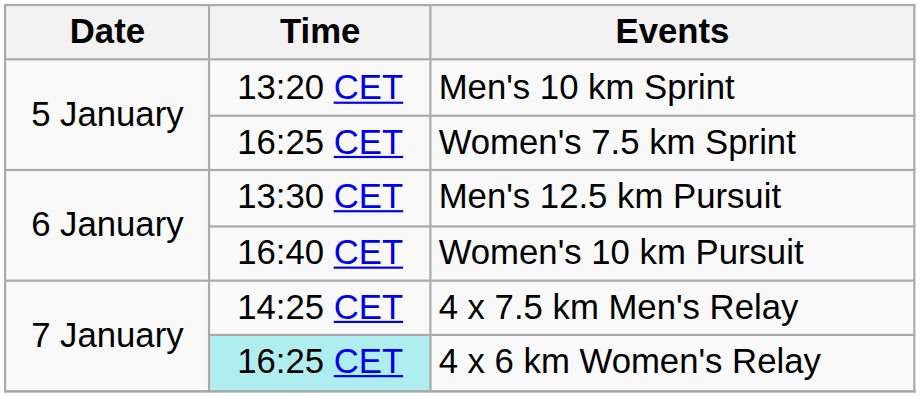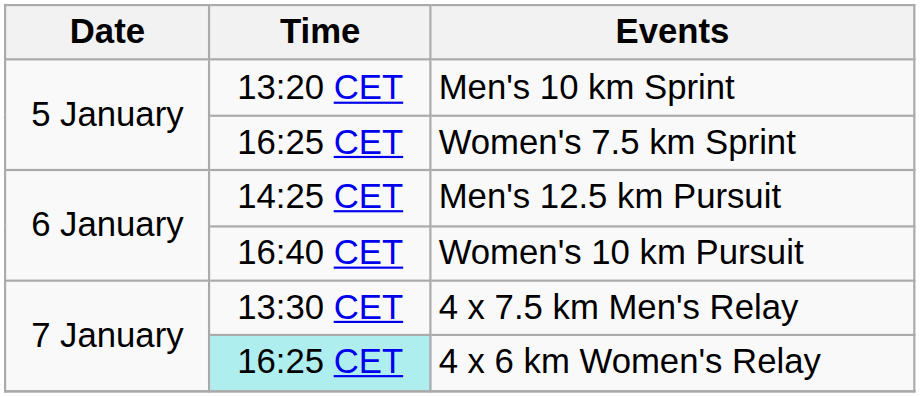 <table class="wikitable" style="text-align: center" width="420">
 <tr>
 <th>Date</th>
 <th>Time</th>
 <th>Events</th>
 </tr>
 <tr>
 <td rowspan=2>5 January</td>
 <td>13:20 <a href='#'>CET</a></td>
 <td style="text-align: left">Men's 10 km Sprint</td>
 </tr>
 <tr>
 <td>16:25 <a href='#'>CET</a></td>
 <td style="text-align: left">Women's 7.5 km Sprint</td>
 </tr>
 <tr>
 <td rowspan=2>6 January</td>
-<td>13:30 <a href='#'>CET</a></td>
+<td>14:25 <a href='#'>CET</a></td>
 <td style="text-align: left">Men's 12.5 km Pursuit</td>
 </tr>
 <tr>
 <td>16:40 <a href='#'>CET</a></td>
 <td style="text-align: left">Women's 10 km Pursuit</td>
 </tr>
 <tr>
 <td rowspan=2>7 January</td>
-<td>14:25 <a href='#'>CET</a></td>
+<td>13:30 <a href='#'>CET</a></td>
 <td style="text-align: left">4 x 7.5 km Men's Relay</td>
 </tr>
 <tr>
 <td style="background: paleturquoise;">16:25 <a href='#'>CET</a></td>
 <td style="text-align: left">4 x 6 km Women's Relay</td>
 </tr>
 <tr>
 </tr>
 </table>
